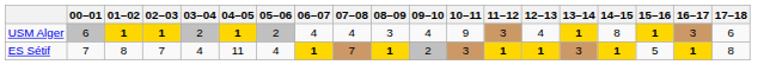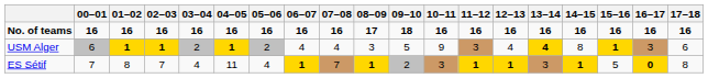 <table border=1  bordercolor="#CCCCCC" class=wikitable style="font-size:90%;">
 <tr align=LEFT valign=CENTER>
 <th></th>
 <th>00–01</th>
 <th>01–02</th>
 <th>02–03</th>
 <th>03–04</th>
 <th>04–05</th>
 <th>05–06</th>
 <th>06–07</th>
 <th>07–08</th>
 <th>08–09</th>
 <th>09–10</th>
 <th>10–11</th>
 <th>11–12</th>
 <th>12–13</th>
 <th>13–14</th>
 <th>14–15</th>
 <th>15–16</th>
 <th>16–17</th>
 <th>17–18</th>
 </tr>
+<tr align=CENTER>
+<td><strong>No. of teams</strong></td>
+<td><strong>16</strong></td>
+<td><strong>16</strong></td>
+<td><strong>16</strong></td>
+<td><strong>16</strong></td>
+<td><strong>16</strong></td>
+<td><strong>16</strong></td>
+<td><strong>16</strong></td>
+<td><strong>16</strong></td>
+<td><strong>17</strong></td>
+<td><strong>18</strong></td>
+<td><strong>16</strong></td>
+<td><strong>16</strong></td>
+<td><strong>16</strong></td>
+<td><strong>16</strong></td>
+<td><strong>16</strong></td>
+<td><strong>16</strong></td>
+<td><strong>16</strong></td>
+<td><strong>16</strong></td>
+</tr>
 <tr align=CENTER valign=BOTTOM>
 <td align=LEFT><a href='#'>USM Alger</a></td>
 <td bgcolor=silver>6</td>
 <td bgcolor=gold><strong>1</strong></td>
 <td bgcolor=gold><strong>1</strong></td>
 <td bgcolor=silver>2</td>
 <td bgcolor=gold><strong>1</strong></td>
 <td bgcolor=silver>2</td>
 <td>4</td>
 <td>4</td>
 <td>3</td>
-<td>4</td>
+<td>5</td>
 <td>9</td>
 <td bgcolor=#cc9966>3</td>
 <td>4</td>
-<td bgcolor=gold><strong>1</strong></td>
+<td bgcolor=gold><strong>4</strong></td>
 <td>8</td>
 <td bgcolor=gold><strong>1</strong></td>
 <td bgcolor=#cc9966>3</td>
 <td>6</td>
 </tr>
 <tr align=CENTER valign=BOTTOM>
 <td align=LEFT><a href='#'>ES Sétif</a></td>
 <td>7</td>
 <td>8</td>
 <td>7</td>
 <td>4</td>
 <td>11</td>
 <td>4</td>
 <td bgcolor=gold><strong>1</strong></td>
 <td bgcolor=#cc9966>7</td>
 <td bgcolor=gold><strong>1</strong></td>
 <td bgcolor=silver>2</td>
 <td bgcolor=#cc9966>3</td>
 <td bgcolor=gold><strong>1</strong></td>
 <td bgcolor=gold><strong>1</strong></td>
 <td bgcolor=#cc9966>3</td>
 <td bgcolor=gold><strong>1</strong></td>
 <td>5</td>
-<td bgcolor=gold><strong>1</strong></td>
+<td bgcolor=gold><strong>0</strong></td>
 <td>8</td>
 </tr>
 </table>
